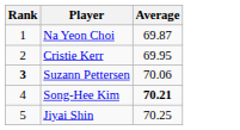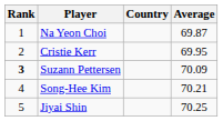 <table class=wikitable style=text-align:center>
 <tr>
 <th>Rank</th>
 <th>Player</th>
+<th>Country</th>
 <th>Average</th>
 </tr>
 <tr>
 <td>1</td>
 <td align=left><a href='#'>Na Yeon Choi</a></td>
+<td align=left></td>
 <td>69.87</td>
 </tr>
 <tr>
 <td>2</td>
 <td align=left><a href='#'>Cristie Kerr</a></td>
+<td align=left></td>
 <td>69.95</td>
 </tr>
 <tr>
 <td><strong>3</strong></td>
 <td align=left><a href='#'>Suzann Pettersen</a></td>
-<td>70.06</td>
+<td align=left></td>
+<td>70.09</td>
 </tr>
 <tr>
 <td>4</td>
 <td align=left><a href='#'>Song-Hee Kim</a></td>
-<td><strong>70.21</strong></td>
+<td align=left></td>
+<td>70.21</td>
 </tr>
 <tr>
 <td>5</td>
 <td align=left><a href='#'>Jiyai Shin</a></td>
+<td align=left></td>
 <td>70.25</td>
 </tr>
 </table>
